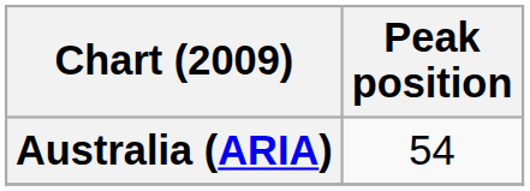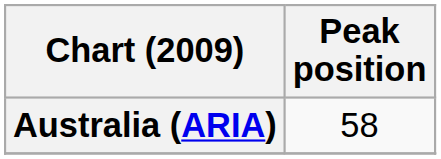 <table class="wikitable sortable plainrowheaders" style="text-align:center">
 <tr>
 <th>Chart (2009)</th>
 <th>Peak<br>position</th>
 </tr>
 <tr>
 <th scope="row">Australia (<a href='#'>ARIA</a>)</th>
-<td>54</td>
+<td>58</td>
 </tr>
 <tr>
 </tr>
 <tr>
 </tr>
 <tr>
 </tr>
 <tr>
 </tr>
 <tr>
 </tr>
 </table>
